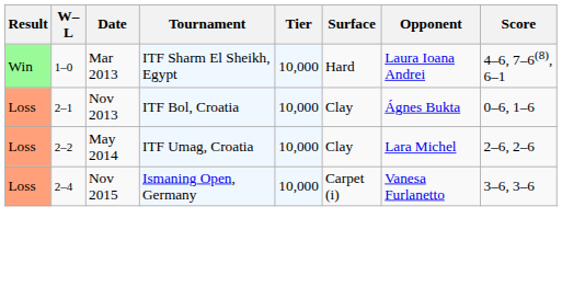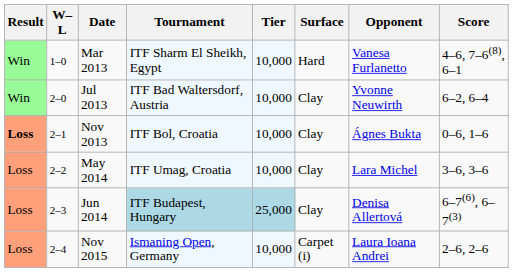 <table class="sortable wikitable">
 <tr>
 <th>Result</th>
 <th class="unsortable">W–L</th>
 <th>Date</th>
 <th>Tournament</th>
 <th>Tier</th>
 <th>Surface</th>
 <th>Opponent</th>
 <th class="unsortable">Score</th>
 </tr>
 <tr>
 <td style="background:#98fb98;">Win</td>
 <td><small>1–0</small></td>
 <td>Mar 2013</td>
 <td style="background:#f0f8ff;">ITF Sharm El Sheikh, Egypt</td>
 <td style="background:#f0f8ff;">10,000</td>
 <td>Hard</td>
-<td> <a href='#'>Laura Ioana Andrei</a></td>
+<td> <a href='#'>Vanesa Furlanetto</a></td>
 <td>4–6, 7–6<sup>(8)</sup>, 6–1</td>
 </tr>
 <tr>
-<td bgcolor="FFA07A">Loss</td>
+<td style="background:#98fb98;">Win</td>
+<td><small>2–0</small></td>
+<td>Jul 2013</td>
+<td style="background:#f0f8ff;">ITF Bad Waltersdorf, Austria</td>
+<td style="background:#f0f8ff;">10,000</td>
+<td>Clay</td>
+<td> <a href='#'>Yvonne Neuwirth</a></td>
+<td>6–2, 6–4</td>
+</tr>
+<tr>
+<td bgcolor="FFA07A"><strong>Loss</strong></td>
 <td><small>2–1</small></td>
 <td>Nov 2013</td>
 <td style="background:#f0f8ff;">ITF Bol, Croatia</td>
 <td style="background:#f0f8ff;">10,000</td>
 <td>Clay</td>
 <td> <a href='#'>Ágnes Bukta</a></td>
 <td>0–6, 1–6</td>
 </tr>
 <tr>
 <td bgcolor="FFA07A">Loss</td>
 <td><small>2–2</small></td>
 <td>May 2014</td>
 <td style="background:#f0f8ff;">ITF Umag, Croatia</td>
 <td style="background:#f0f8ff;">10,000</td>
 <td>Clay</td>
 <td> <a href='#'>Lara Michel</a></td>
-<td>2–6, 2–6</td>
+<td>3–6, 3–6</td>
+</tr>
+<tr>
+<td bgcolor="FFA07A">Loss</td>
+<td><small>2–3</small></td>
+<td>Jun 2014</td>
+<td style="background:lightblue;">ITF Budapest, Hungary</td>
+<td style="background:lightblue;">25,000</td>
+<td>Clay</td>
+<td> <a href='#'>Denisa Allertová</a></td>
+<td>6–7<sup>(6)</sup>, 6–7<sup>(3)</sup></td>
 </tr>
 <tr>
 <td bgcolor="FFA07A">Loss</td>
 <td><small>2–4</small></td>
 <td>Nov 2015</td>
 <td style="background:#f0f8ff;"><a href='#'>Ismaning Open</a>, Germany</td>
 <td style="background:#f0f8ff;">10,000</td>
 <td>Carpet (i)</td>
-<td> <a href='#'>Vanesa Furlanetto</a></td>
-<td>3–6, 3–6</td>
+<td> <a href='#'>Laura Ioana Andrei</a></td>
+<td>2–6, 2–6</td>
 </tr>
 </table>
